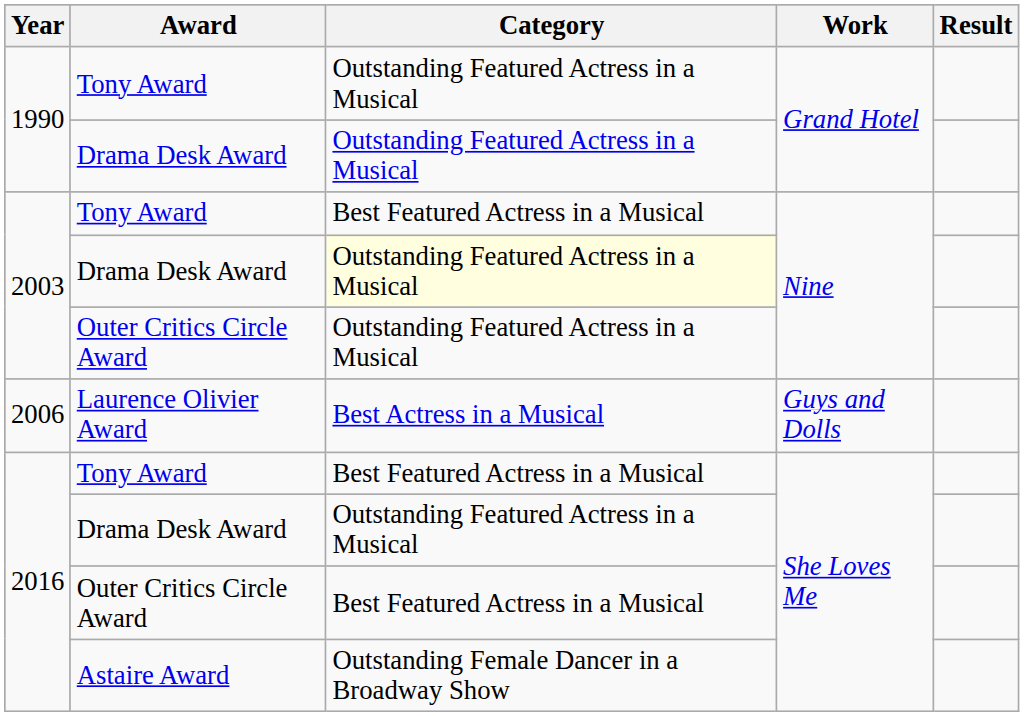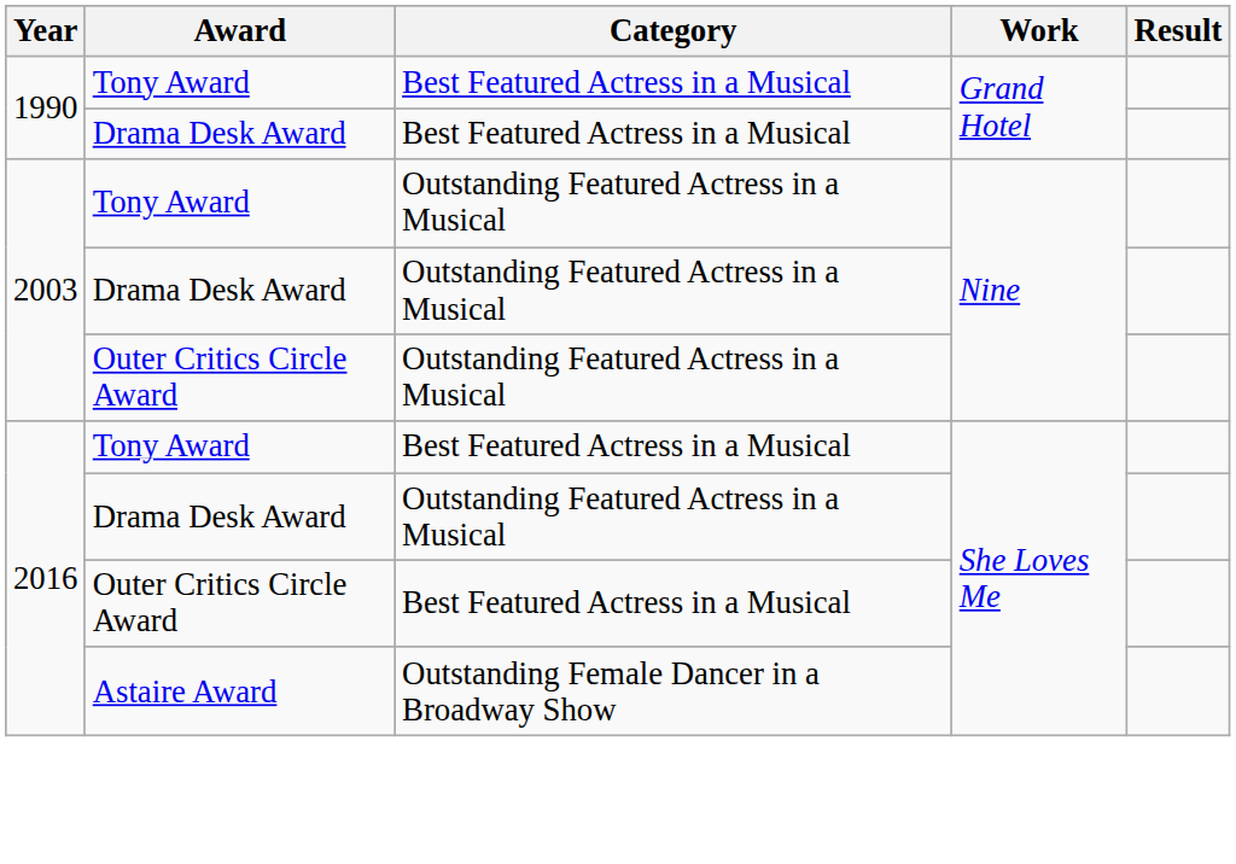 <table class="wikitable sortable">
 <tr>
 <th>Year</th>
 <th>Award</th>
 <th>Category</th>
 <th>Work</th>
 <th>Result</th>
 </tr>
 <tr>
 <td rowspan="2" style="text-align: center;">1990</td>
 <td><a href='#'>Tony Award</a></td>
-<td>Outstanding Featured Actress in a Musical</td>
+<td><a href='#'>Best Featured Actress in a Musical</a></td>
 <td rowspan="2"><em><a href='#'>Grand Hotel</a></em></td>
 <td></td>
 </tr>
 <tr>
 <td><a href='#'>Drama Desk Award</a></td>
-<td><a href='#'>Outstanding Featured Actress in a Musical</a></td>
+<td>Best Featured Actress in a Musical</td>
 <td></td>
 </tr>
 <tr>
 <td rowspan="3" style="text-align: center;">2003</td>
 <td><a href='#'>Tony Award</a></td>
-<td>Best Featured Actress in a Musical</td>
+<td>Outstanding Featured Actress in a Musical</td>
 <td rowspan="3"><em><a href='#'>Nine</a></em></td>
 <td></td>
 </tr>
 <tr>
 <td>Drama Desk Award</td>
-<td style="background: lightyellow;">Outstanding Featured Actress in a Musical</td>
+<td>Outstanding Featured Actress in a Musical</td>
 <td></td>
 </tr>
 <tr>
 <td><a href='#'>Outer Critics Circle Award</a></td>
 <td>Outstanding Featured Actress in a Musical</td>
-<td></td>
-</tr>
-<tr>
-<td style="text-align: center;">2006</td>
-<td><a href='#'>Laurence Olivier Award</a></td>
-<td><a href='#'>Best Actress in a Musical</a></td>
-<td><em><a href='#'>Guys and Dolls</a></em></td>
 <td></td>
 </tr>
 <tr>
 <td rowspan="4" style="text-align: center;">2016</td>
 <td><a href='#'>Tony Award</a></td>
 <td>Best Featured Actress in a Musical</td>
 <td rowspan="4"><em><a href='#'>She Loves Me</a></em></td>
 <td></td>
 </tr>
 <tr>
 <td>Drama Desk Award</td>
 <td>Outstanding Featured Actress in a Musical</td>
 <td></td>
 </tr>
 <tr>
 <td>Outer Critics Circle Award</td>
 <td>Best Featured Actress in a Musical</td>
 <td></td>
 </tr>
 <tr>
 <td><a href='#'>Astaire Award</a></td>
 <td>Outstanding Female Dancer in a Broadway Show</td>
 <td></td>
 </tr>
 </table>
